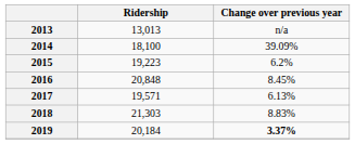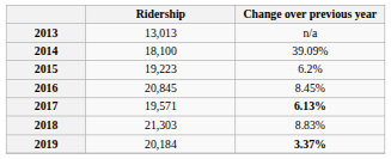 <table class="wikitable"  style="text-align:center; width:520px; margin:auto;">
 <tr>
 <th style="width:50px"></th>
 <th style="width:100px">Ridership</th>
 <th style="width:100px">Change over previous year</th>
 </tr>
 <tr>
 <th>2013</th>
 <td>13,013</td>
 <td>n/a</td>
 </tr>
 <tr>
 <th>2014</th>
 <td>18,100</td>
 <td>39.09%</td>
 </tr>
 <tr>
 <th>2015</th>
 <td>19,223</td>
 <td>6.2%</td>
 </tr>
 <tr>
 <th>2016</th>
-<td>20,848</td>
+<td>20,845</td>
 <td>8.45%</td>
 </tr>
 <tr>
 <th>2017</th>
 <td>19,571</td>
-<td>6.13%</td>
+<td><strong>6.13%</strong></td>
 </tr>
 <tr>
 <th>2018</th>
 <td>21,303</td>
 <td>8.83%</td>
 </tr>
 <tr>
 <th>2019</th>
 <td>20,184</td>
 <td><strong>3.37%</strong></td>
 </tr>
 <tr>
 </tr>
 </table>
